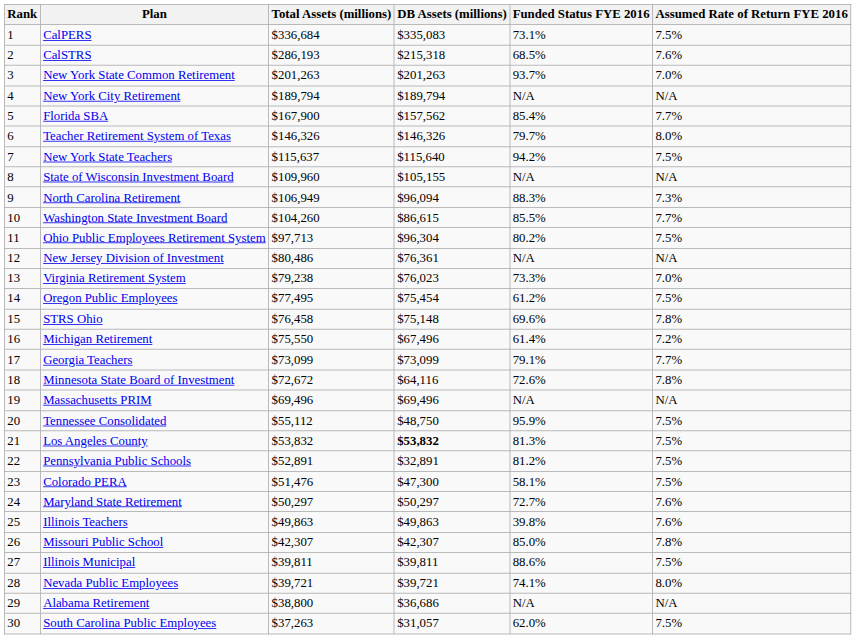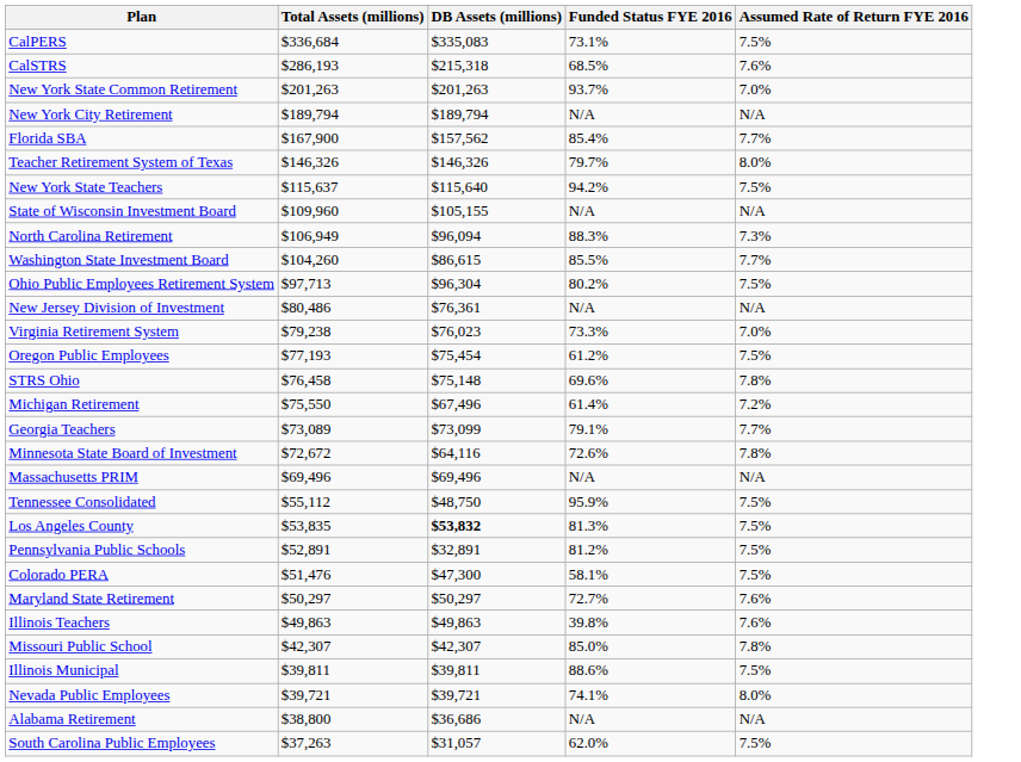 <table class="wikitable sortable" border="1">
 <tr>
-<th>Rank</th>
 <th>Plan</th>
 <th>Total Assets (millions)</th>
 <th>DB Assets (millions)</th>
 <th>Funded Status FYE 2016</th>
 <th>Assumed Rate of Return FYE 2016</th>
 </tr>
 <tr>
-<td>1</td>
 <td><a href='#'>CalPERS</a></td>
 <td>$336,684</td>
 <td>$335,083</td>
 <td>73.1%</td>
 <td>7.5%</td>
 </tr>
 <tr>
-<td>2</td>
 <td><a href='#'>CalSTRS</a></td>
 <td>$286,193</td>
 <td>$215,318</td>
 <td>68.5%</td>
 <td>7.6%</td>
 </tr>
 <tr>
-<td>3</td>
 <td><a href='#'>New York State Common Retirement</a></td>
 <td>$201,263</td>
 <td>$201,263</td>
 <td>93.7%</td>
 <td>7.0%</td>
 </tr>
 <tr>
-<td>4</td>
 <td><a href='#'>New York City Retirement</a></td>
 <td>$189,794</td>
 <td>$189,794</td>
 <td>N/A</td>
 <td>N/A</td>
 </tr>
 <tr>
-<td>5</td>
 <td><a href='#'>Florida SBA</a></td>
 <td>$167,900</td>
 <td>$157,562</td>
 <td>85.4%</td>
 <td>7.7%</td>
 </tr>
 <tr>
-<td>6</td>
 <td><a href='#'>Teacher Retirement System of Texas</a></td>
 <td>$146,326</td>
 <td>$146,326</td>
 <td>79.7%</td>
 <td>8.0%</td>
 </tr>
 <tr>
-<td>7</td>
 <td><a href='#'>New York State Teachers</a></td>
 <td>$115,637</td>
 <td>$115,640</td>
 <td>94.2%</td>
 <td>7.5%</td>
 </tr>
 <tr>
-<td>8</td>
 <td><a href='#'>State of Wisconsin Investment Board</a></td>
 <td>$109,960</td>
 <td>$105,155</td>
 <td>N/A</td>
 <td>N/A</td>
 </tr>
 <tr>
-<td>9</td>
 <td><a href='#'>North Carolina Retirement</a></td>
 <td>$106,949</td>
 <td>$96,094</td>
 <td>88.3%</td>
 <td>7.3%</td>
 </tr>
 <tr>
-<td>10</td>
 <td><a href='#'>Washington State Investment Board</a></td>
 <td>$104,260</td>
 <td>$86,615</td>
 <td>85.5%</td>
 <td>7.7%</td>
 </tr>
 <tr>
-<td>11</td>
 <td><a href='#'>Ohio Public Employees Retirement System</a></td>
 <td>$97,713</td>
 <td>$96,304</td>
 <td>80.2%</td>
 <td>7.5%</td>
 </tr>
 <tr>
-<td>12</td>
 <td><a href='#'>New Jersey Division of Investment</a></td>
 <td>$80,486</td>
 <td>$76,361</td>
 <td>N/A</td>
 <td>N/A</td>
 </tr>
 <tr>
-<td>13</td>
 <td><a href='#'>Virginia Retirement System</a></td>
 <td>$79,238</td>
 <td>$76,023</td>
 <td>73.3%</td>
 <td>7.0%</td>
 </tr>
 <tr>
-<td>14</td>
 <td><a href='#'>Oregon Public Employees</a></td>
-<td>$77,495</td>
+<td>$77,193</td>
 <td>$75,454</td>
 <td>61.2%</td>
 <td>7.5%</td>
 </tr>
 <tr>
-<td>15</td>
 <td><a href='#'>STRS Ohio</a></td>
 <td>$76,458</td>
 <td>$75,148</td>
 <td>69.6%</td>
 <td>7.8%</td>
 </tr>
 <tr>
-<td>16</td>
 <td><a href='#'>Michigan Retirement</a></td>
 <td>$75,550</td>
 <td>$67,496</td>
 <td>61.4%</td>
 <td>7.2%</td>
 </tr>
 <tr>
-<td>17</td>
 <td><a href='#'>Georgia Teachers</a></td>
-<td>$73,099</td>
+<td>$73,089</td>
 <td>$73,099</td>
 <td>79.1%</td>
 <td>7.7%</td>
 </tr>
 <tr>
-<td>18</td>
 <td><a href='#'>Minnesota State Board of Investment</a></td>
 <td>$72,672</td>
 <td>$64,116</td>
 <td>72.6%</td>
 <td>7.8%</td>
 </tr>
 <tr>
-<td>19</td>
 <td><a href='#'>Massachusetts PRIM</a></td>
 <td>$69,496</td>
 <td>$69,496</td>
 <td>N/A</td>
 <td>N/A</td>
 </tr>
 <tr>
-<td>20</td>
 <td><a href='#'>Tennessee Consolidated</a></td>
 <td>$55,112</td>
 <td>$48,750</td>
 <td>95.9%</td>
 <td>7.5%</td>
 </tr>
 <tr>
-<td>21</td>
 <td><a href='#'>Los Angeles County</a></td>
-<td>$53,832</td>
+<td>$53,835</td>
 <td><strong>$53,832</strong></td>
 <td>81.3%</td>
 <td>7.5%</td>
 </tr>
 <tr>
-<td>22</td>
 <td><a href='#'>Pennsylvania Public Schools</a></td>
 <td>$52,891</td>
 <td>$32,891</td>
 <td>81.2%</td>
 <td>7.5%</td>
 </tr>
 <tr>
-<td>23</td>
 <td><a href='#'>Colorado PERA</a></td>
 <td>$51,476</td>
 <td>$47,300</td>
 <td>58.1%</td>
 <td>7.5%</td>
 </tr>
 <tr>
-<td>24</td>
 <td><a href='#'>Maryland State Retirement</a></td>
 <td>$50,297</td>
 <td>$50,297</td>
 <td>72.7%</td>
 <td>7.6%</td>
 </tr>
 <tr>
-<td>25</td>
 <td><a href='#'>Illinois Teachers</a></td>
 <td>$49,863</td>
 <td>$49,863</td>
 <td>39.8%</td>
 <td>7.6%</td>
 </tr>
 <tr>
-<td>26</td>
 <td><a href='#'>Missouri Public School</a></td>
 <td>$42,307</td>
 <td>$42,307</td>
 <td>85.0%</td>
 <td>7.8%</td>
 </tr>
 <tr>
-<td>27</td>
 <td><a href='#'>Illinois Municipal</a></td>
 <td>$39,811</td>
 <td>$39,811</td>
 <td>88.6%</td>
 <td>7.5%</td>
 </tr>
 <tr>
-<td>28</td>
 <td><a href='#'>Nevada Public Employees</a></td>
 <td>$39,721</td>
 <td>$39,721</td>
 <td>74.1%</td>
 <td>8.0%</td>
 </tr>
 <tr>
-<td>29</td>
 <td><a href='#'>Alabama Retirement</a></td>
 <td>$38,800</td>
 <td>$36,686</td>
 <td>N/A</td>
 <td>N/A</td>
 </tr>
 <tr>
-<td>30</td>
 <td><a href='#'>South Carolina Public Employees</a></td>
 <td>$37,263</td>
 <td>$31,057</td>
 <td>62.0%</td>
 <td>7.5%</td>
 </tr>
 </table>
